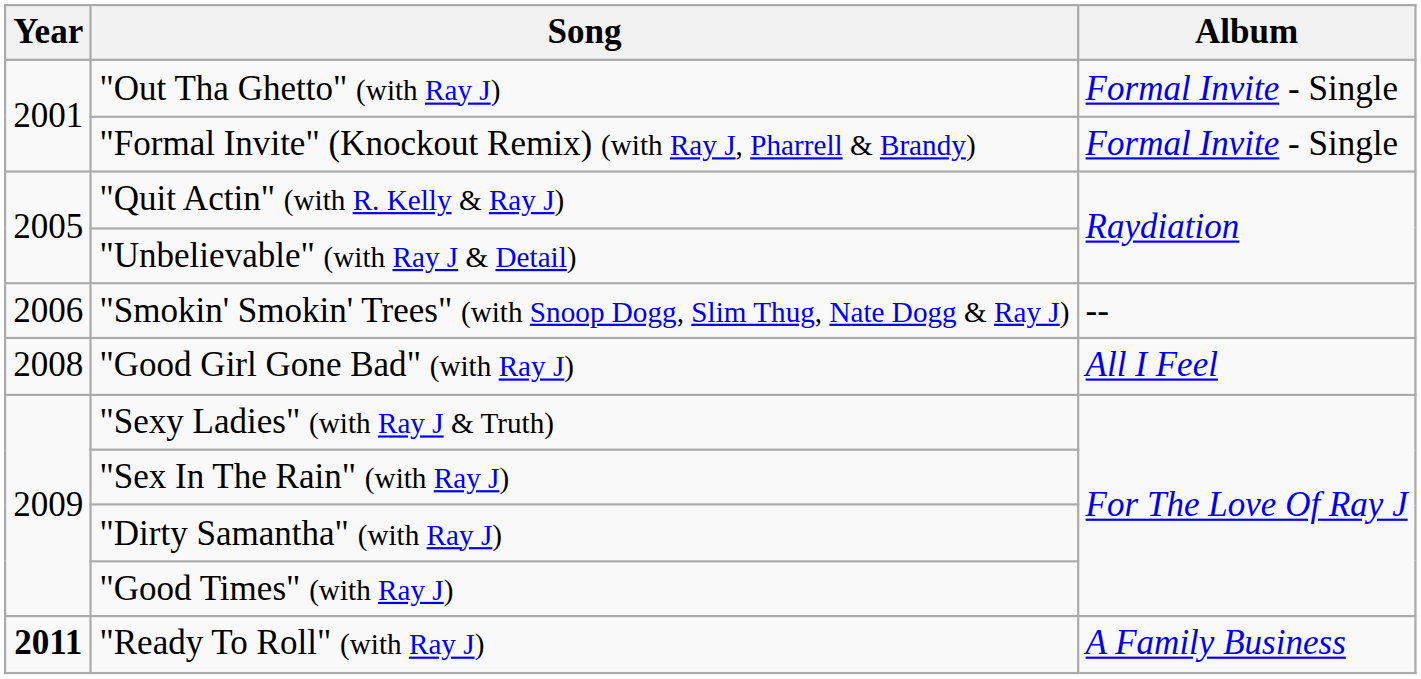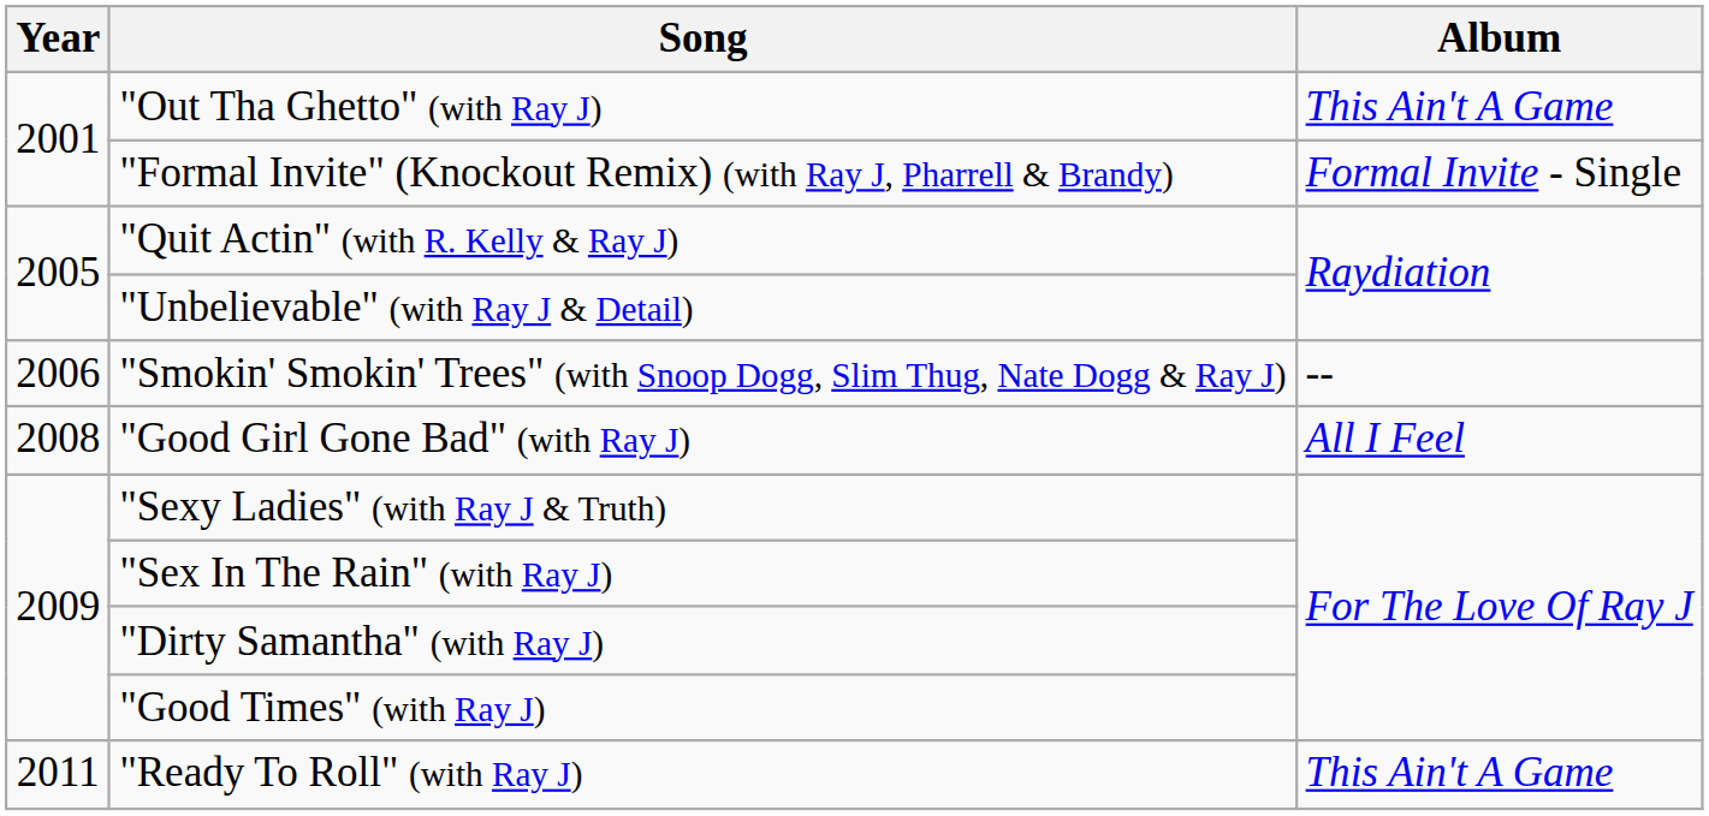 <table class="wikitable">
 <tr>
 <th rowspan="1">Year</th>
 <th rowspan="1">Song</th>
 <th rowspan="1">Album</th>
 </tr>
 <tr>
 <td align="center" rowspan="2">2001</td>
 <td align="left">"Out Tha Ghetto" <small>(with <a href='#'>Ray J</a>)</small></td>
-<td rowspan="1"><em><a href='#'>Formal Invite</a></em> - Single</td>
+<td rowspan="1"><em><a href='#'>This Ain't A Game</a></em></td>
 </tr>
 <tr>
 <td align="left">"Formal Invite" (Knockout Remix) <small>(with <a href='#'>Ray J</a>, <a href='#'>Pharrell</a> & <a href='#'>Brandy</a>)</small></td>
 <td rowspan="1"><em><a href='#'>Formal Invite</a></em> - Single</td>
 </tr>
 <tr>
 <td align="center" rowspan="2">2005</td>
 <td align="left" rowspan="1">"Quit Actin" <small>(with <a href='#'>R. Kelly</a> & <a href='#'>Ray J</a>)</small></td>
 <td rowspan="2"><em><a href='#'>Raydiation</a></em></td>
 </tr>
 <tr>
 <td align="left" rowspan="1">"Unbelievable" <small>(with <a href='#'>Ray J</a> & <a href='#'>Detail</a>)</small></td>
 </tr>
 <tr>
 <td align="center" rowspan="1">2006</td>
 <td align="left" rowspan="1">"Smokin' Smokin' Trees" <small>(with <a href='#'>Snoop Dogg</a>, <a href='#'>Slim Thug</a>, <a href='#'>Nate Dogg</a> & <a href='#'>Ray J</a>)</small></td>
 <td rowspan="1">--</td>
 </tr>
 <tr>
 <td align="center" rowspan="1">2008</td>
 <td align="left">"Good Girl Gone Bad" <small>(with <a href='#'>Ray J</a>)</small></td>
 <td rowspan="1"><em><a href='#'>All I Feel</a></em></td>
 </tr>
 <tr>
 <td align="center" rowspan="4">2009</td>
 <td align="left">"Sexy Ladies" <small>(with <a href='#'>Ray J</a> & Truth)</small></td>
 <td rowspan="4"><em><a href='#'>For The Love Of Ray J</a></em></td>
 </tr>
 <tr>
 <td align="left">"Sex In The Rain" <small>(with <a href='#'>Ray J</a>)</small></td>
 </tr>
 <tr>
 <td align="left">"Dirty Samantha" <small>(with <a href='#'>Ray J</a>)</small></td>
 </tr>
 <tr>
 <td align="left">"Good Times" <small>(with <a href='#'>Ray J</a>)</small></td>
 </tr>
 <tr>
-<td align="center" rowspan="1"><strong>2011</strong></td>
+<td align="center" rowspan="1">2011</td>
 <td align="left">"Ready To Roll" <small>(with <a href='#'>Ray J</a>)</small></td>
-<td><em><a href='#'>A Family Business</a></em></td>
+<td rowspan="1"><em><a href='#'>This Ain't A Game</a></em></td>
 </tr>
 </table>
